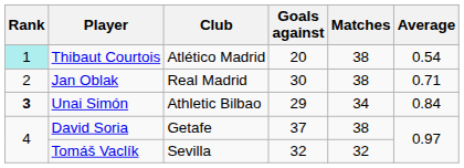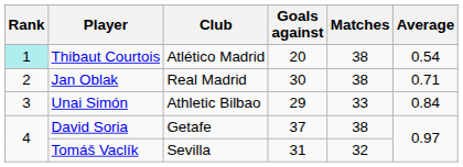 <table class="wikitable" style="text-align:center">
 <tr>
 <th>Rank</th>
 <th>Player</th>
 <th>Club</th>
 <th>Goals<br>against</th>
 <th>Matches</th>
 <th>Average</th>
 </tr>
 <tr>
 <td style="background: paleturquoise;">1</td>
 <td align=left> <a href='#'>Thibaut Courtois</a></td>
 <td align=left>Atlético Madrid</td>
 <td>20</td>
 <td>38</td>
 <td>0.54</td>
 </tr>
 <tr>
 <td>2</td>
 <td align=left> <a href='#'>Jan Oblak</a></td>
 <td align=left>Real Madrid</td>
 <td>30</td>
 <td>38</td>
 <td>0.71</td>
 </tr>
 <tr>
-<td><strong>3</strong></td>
+<td>3</td>
 <td align=left> <a href='#'>Unai Simón</a></td>
 <td align=left>Athletic Bilbao</td>
 <td>29</td>
-<td>34</td>
+<td>33</td>
 <td>0.84</td>
 </tr>
 <tr>
 <td rowspan=2>4</td>
 <td align=left> <a href='#'>David Soria</a></td>
 <td align=left>Getafe</td>
 <td>37</td>
 <td>38</td>
 <td rowspan=2>0.97</td>
 </tr>
 <tr>
 <td align=left> <a href='#'>Tomáš Vaclík</a></td>
 <td align=left>Sevilla</td>
-<td>32</td>
+<td>31</td>
 <td>32</td>
 </tr>
 </table>
